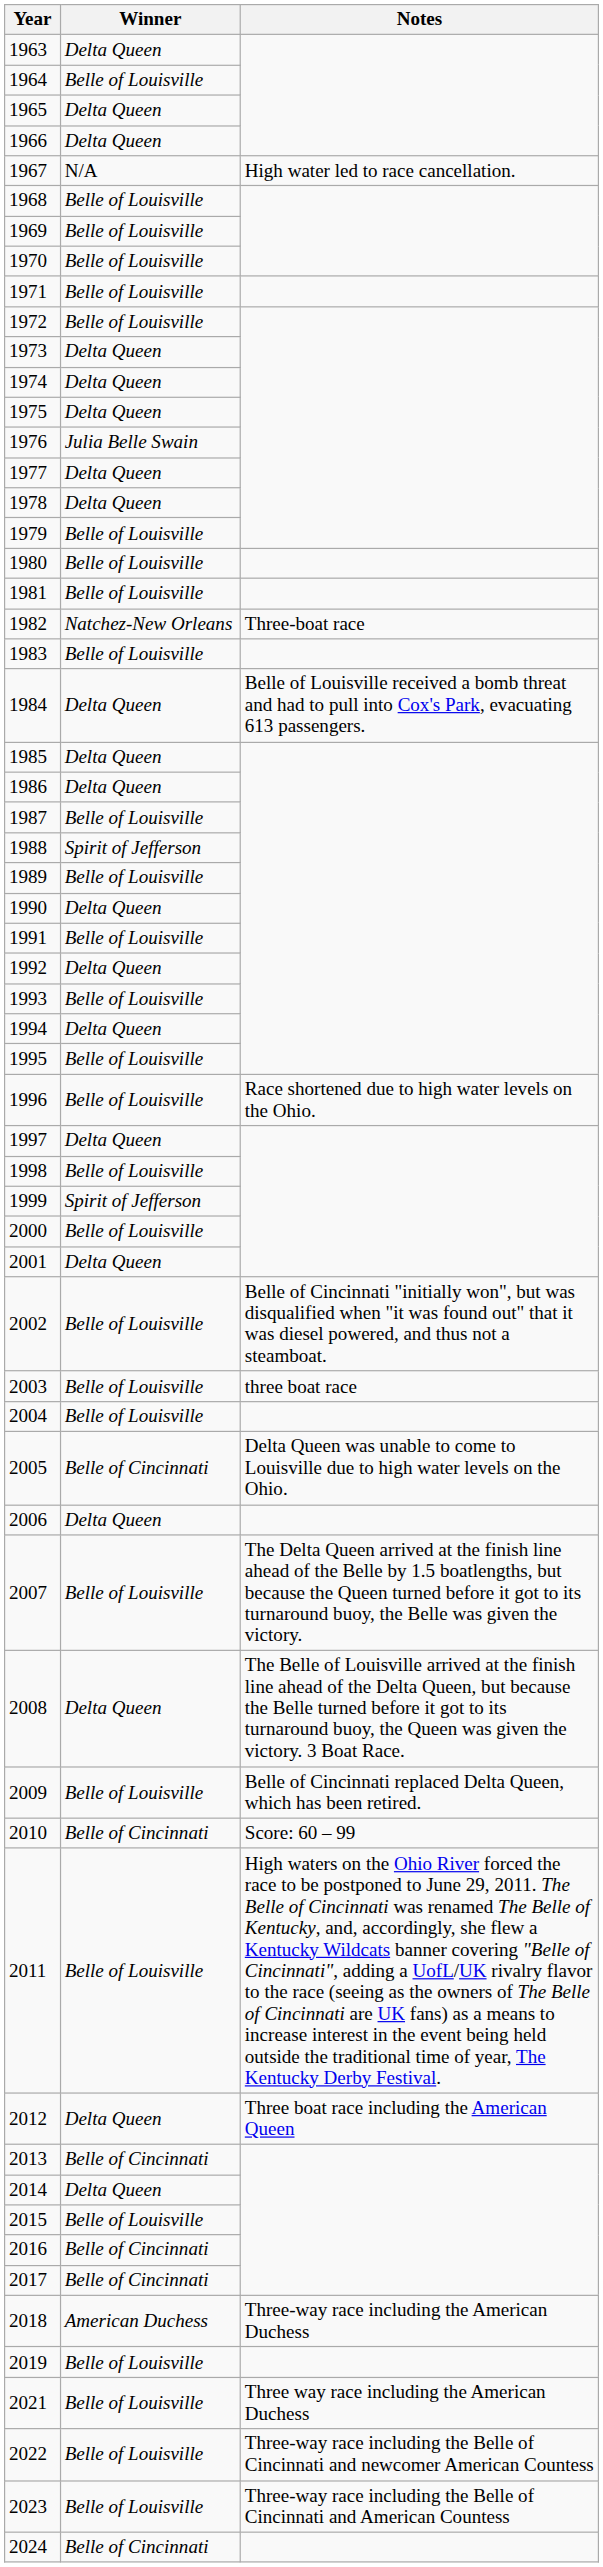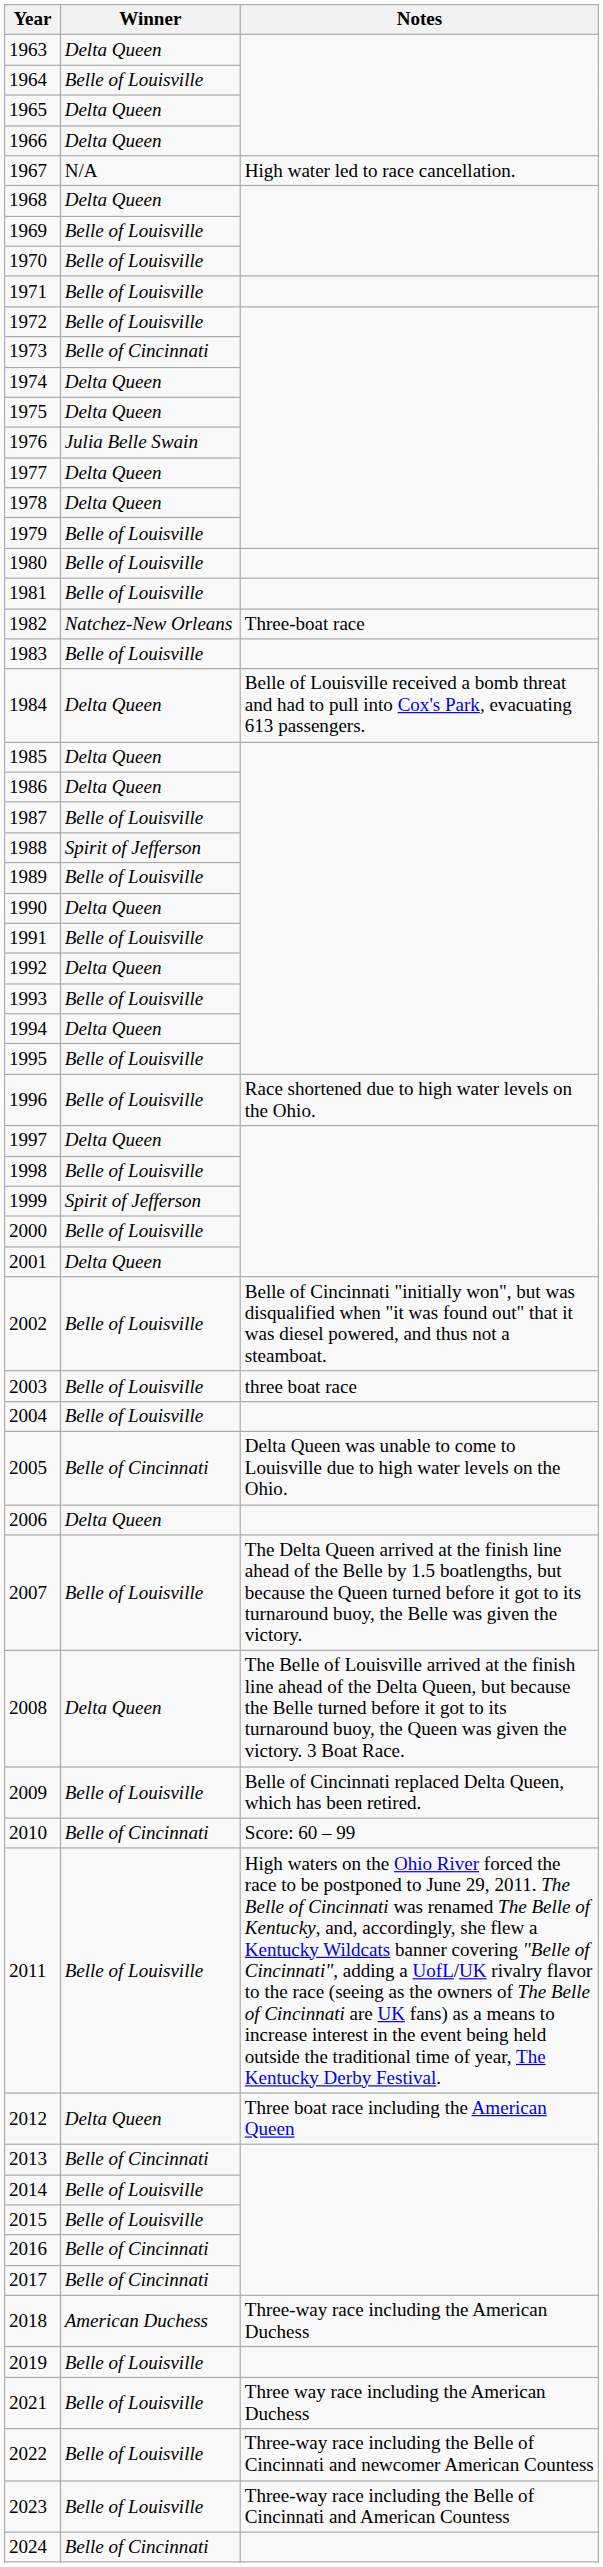 <table class="wikitable" style="width: 500px">
 <tr>
 <th style="width:40px;">Year</th>
 <th style="width:150px;">Winner</th>
 <th style="width:310px;">Notes</th>
 </tr>
 <tr>
 <td>1963</td>
 <td><em>Delta Queen</em></td>
 </tr>
 <tr>
 <td>1964</td>
 <td><em>Belle of Louisville</em></td>
 </tr>
 <tr>
 <td>1965</td>
 <td><em>Delta Queen</em></td>
 </tr>
 <tr>
 <td>1966</td>
 <td><em>Delta Queen</em></td>
 </tr>
 <tr>
 <td>1967</td>
 <td>N/A</td>
 <td>High water led to race cancellation.</td>
 </tr>
 <tr>
 <td>1968</td>
-<td><em>Belle of Louisville</em></td>
+<td><em>Delta Queen</em></td>
 </tr>
 <tr>
 <td>1969</td>
 <td><em>Belle of Louisville</em></td>
 </tr>
 <tr>
 <td>1970</td>
 <td><em>Belle of Louisville</em></td>
 </tr>
 <tr>
 <td>1971</td>
 <td><em>Belle of Louisville</em></td>
 <td></td>
 </tr>
 <tr>
 <td>1972</td>
 <td><em>Belle of Louisville</em></td>
 </tr>
 <tr>
 <td>1973</td>
-<td><em>Delta Queen</em></td>
+<td><em>Belle of Cincinnati</em></td>
 </tr>
 <tr>
 <td>1974</td>
 <td><em>Delta Queen</em></td>
 </tr>
 <tr>
 <td>1975</td>
 <td><em>Delta Queen</em></td>
 </tr>
 <tr>
 <td>1976</td>
 <td><em>Julia Belle Swain</em></td>
 </tr>
 <tr>
 <td>1977</td>
 <td><em>Delta Queen</em></td>
 </tr>
 <tr>
 <td>1978</td>
 <td><em>Delta Queen</em></td>
 </tr>
 <tr>
 <td>1979</td>
 <td><em>Belle of Louisville</em></td>
 </tr>
 <tr>
 <td>1980</td>
 <td><em>Belle of Louisville</em></td>
 <td></td>
 </tr>
 <tr>
 <td>1981</td>
 <td><em>Belle of Louisville</em></td>
 </tr>
 <tr>
 <td>1982</td>
 <td><em>Natchez-New Orleans</em></td>
 <td>Three-boat race</td>
 </tr>
 <tr>
 <td>1983</td>
 <td><em>Belle of Louisville</em></td>
 </tr>
 <tr>
 <td>1984</td>
 <td><em>Delta Queen</em></td>
 <td>Belle of Louisville received a bomb threat and had to pull into <a href='#'>Cox's Park</a>, evacuating 613 passengers.</td>
 </tr>
 <tr>
 <td>1985</td>
 <td><em>Delta Queen</em></td>
 </tr>
 <tr>
 <td>1986</td>
 <td><em>Delta Queen</em></td>
 </tr>
 <tr>
 <td>1987</td>
 <td><em>Belle of Louisville</em></td>
 </tr>
 <tr>
 <td>1988</td>
 <td><em>Spirit of Jefferson</em></td>
 </tr>
 <tr>
 <td>1989</td>
 <td><em>Belle of Louisville</em></td>
 </tr>
 <tr>
 <td>1990</td>
 <td><em>Delta Queen</em></td>
 </tr>
 <tr>
 <td>1991</td>
 <td><em>Belle of Louisville</em></td>
 </tr>
 <tr>
 <td>1992</td>
 <td><em>Delta Queen</em></td>
 </tr>
 <tr>
 <td>1993</td>
 <td><em>Belle of Louisville</em></td>
 </tr>
 <tr>
 <td>1994</td>
 <td><em>Delta Queen</em></td>
 </tr>
 <tr>
 <td>1995</td>
 <td><em>Belle of Louisville</em></td>
 </tr>
 <tr>
 <td>1996</td>
 <td><em>Belle of Louisville</em></td>
 <td>Race shortened due to high water levels on the Ohio.</td>
 </tr>
 <tr>
 <td>1997</td>
 <td><em>Delta Queen</em></td>
 </tr>
 <tr>
 <td>1998</td>
 <td><em>Belle of Louisville</em></td>
 </tr>
 <tr>
 <td>1999</td>
 <td><em>Spirit of Jefferson</em></td>
 </tr>
 <tr>
 <td>2000</td>
 <td><em>Belle of Louisville</em></td>
 </tr>
 <tr>
 <td>2001</td>
 <td><em>Delta Queen</em></td>
 </tr>
 <tr>
 <td>2002</td>
 <td><em>Belle of Louisville</em></td>
 <td>Belle of Cincinnati "initially won", but was disqualified when "it was found out" that it was diesel powered, and thus not a steamboat.</td>
 </tr>
 <tr>
 <td>2003</td>
 <td><em>Belle of Louisville</em></td>
 <td>three boat race</td>
 </tr>
 <tr>
 <td>2004</td>
 <td><em>Belle of Louisville</em></td>
 </tr>
 <tr>
 <td>2005</td>
 <td><em>Belle of Cincinnati</em></td>
 <td>Delta Queen was unable to come to Louisville due to high water levels on the Ohio.</td>
 </tr>
 <tr>
 <td>2006</td>
 <td><em>Delta Queen</em></td>
 </tr>
 <tr>
 <td>2007</td>
 <td><em>Belle of Louisville</em></td>
 <td>The Delta Queen arrived at the finish line ahead of the Belle by 1.5 boatlengths, but because the Queen turned before it got to its turnaround buoy, the Belle was given the victory.</td>
 </tr>
 <tr>
 <td>2008</td>
 <td><em>Delta Queen</em></td>
 <td>The Belle of Louisville arrived at the finish line ahead of the Delta Queen, but because the Belle turned before it got to its turnaround buoy, the Queen was given the victory. 3 Boat Race.</td>
 </tr>
 <tr>
 <td>2009</td>
 <td><em>Belle of Louisville</em></td>
 <td>Belle of Cincinnati replaced Delta Queen, which has been retired.</td>
 </tr>
 <tr>
 <td>2010</td>
 <td><em>Belle of Cincinnati</em></td>
 <td>Score: 60 – 99</td>
 </tr>
 <tr>
 <td>2011</td>
 <td><em>Belle of Louisville</em></td>
 <td>High waters on the <a href='#'>Ohio River</a> forced the race to be postponed to June 29, 2011. <em>The Belle of Cincinnati</em> was renamed <em>The Belle of Kentucky</em>, and, accordingly, she flew a <a href='#'>Kentucky Wildcats</a> banner covering <em>"Belle of Cincinnati"</em>, adding a <a href='#'>UofL</a>/<a href='#'>UK</a> rivalry flavor to the race (seeing as the owners of <em>The Belle of Cincinnati</em> are <a href='#'>UK</a> fans) as a means to increase interest in the event being held outside the traditional time of year, <a href='#'>The Kentucky Derby Festival</a>.</td>
 </tr>
 <tr>
 <td>2012</td>
 <td><em>Delta Queen</em></td>
 <td>Three boat race including the <a href='#'>American Queen</a></td>
 </tr>
 <tr>
 <td>2013</td>
 <td><em>Belle of Cincinnati</em></td>
 </tr>
 <tr>
 <td>2014</td>
-<td><em>Delta Queen</em></td>
+<td><em>Belle of Louisville</em></td>
 </tr>
 <tr>
 <td>2015</td>
 <td><em>Belle of Louisville</em></td>
 </tr>
 <tr>
 <td>2016</td>
 <td><em>Belle of Cincinnati</em></td>
 </tr>
 <tr>
 <td>2017</td>
 <td><em>Belle of Cincinnati</em></td>
 </tr>
 <tr>
 <td>2018</td>
 <td><em>American Duchess</em></td>
 <td>Three-way race including the American Duchess</td>
 </tr>
 <tr>
 <td>2019</td>
 <td><em>Belle of Louisville</em></td>
 </tr>
 <tr>
 <td>2021</td>
 <td><em>Belle of Louisville</em></td>
 <td>Three way race including the American Duchess</td>
 </tr>
 <tr>
 <td>2022</td>
 <td><em>Belle of Louisville</em></td>
 <td>Three-way race including the Belle of Cincinnati and newcomer American Countess</td>
 </tr>
 <tr>
 <td>2023</td>
 <td><em>Belle of Louisville</em></td>
 <td>Three-way race including the Belle of Cincinnati and American Countess</td>
 </tr>
 <tr>
 <td>2024</td>
 <td><em>Belle of Cincinnati</em></td>
 </tr>
 </table>
